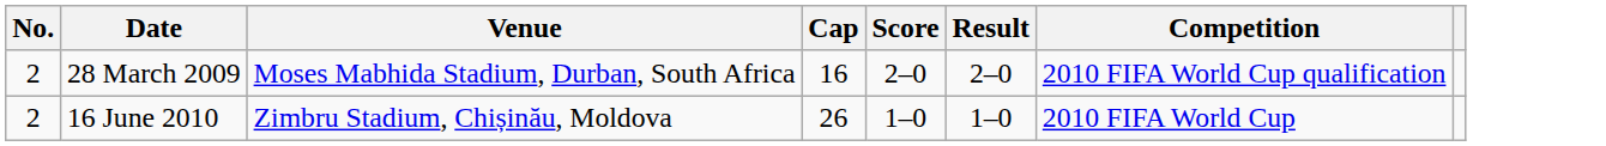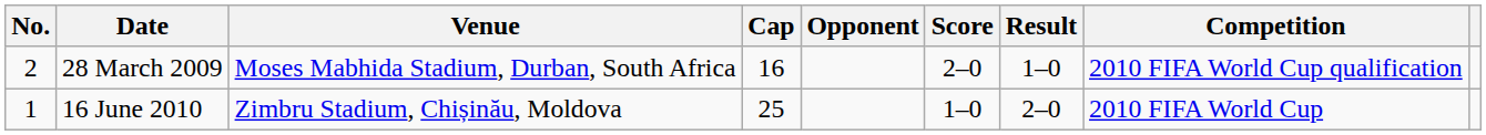 <table class="wikitable sortable">
 <tr>
 <th scope="col">No.</th>
 <th scope="col" data-sort-type="date">Date</th>
 <th scope="col">Venue</th>
 <th scope="col">Cap</th>
+<th scope="col">Opponent</th>
 <th scope="col">Score</th>
 <th scope="col">Result</th>
 <th scope="col">Competition</th>
 <th scope="col" class="unsortable"></th>
 </tr>
 <tr>
 <td align="center">2</td>
 <td>28 March 2009</td>
 <td><a href='#'>Moses Mabhida Stadium</a>, <a href='#'>Durban</a>, South Africa</td>
 <td align="center">16</td>
+<td></td>
 <td align="center">2–0</td>
-<td align="center">2–0</td>
+<td align="center">1–0</td>
 <td><a href='#'>2010 FIFA World Cup qualification</a></td>
 <td align="center"></td>
 </tr>
 <tr>
-<td align="center">2</td>
+<td align="center">1</td>
 <td>16 June 2010</td>
 <td><a href='#'>Zimbru Stadium</a>, <a href='#'>Chișinău</a>, Moldova</td>
-<td align="center">26</td>
+<td align="center">25</td>
+<td></td>
 <td align="center">1–0</td>
-<td align="center">1–0</td>
+<td align="center">2–0</td>
 <td><a href='#'>2010 FIFA World Cup</a></td>
 <td align="center"></td>
 </tr>
 </table>
